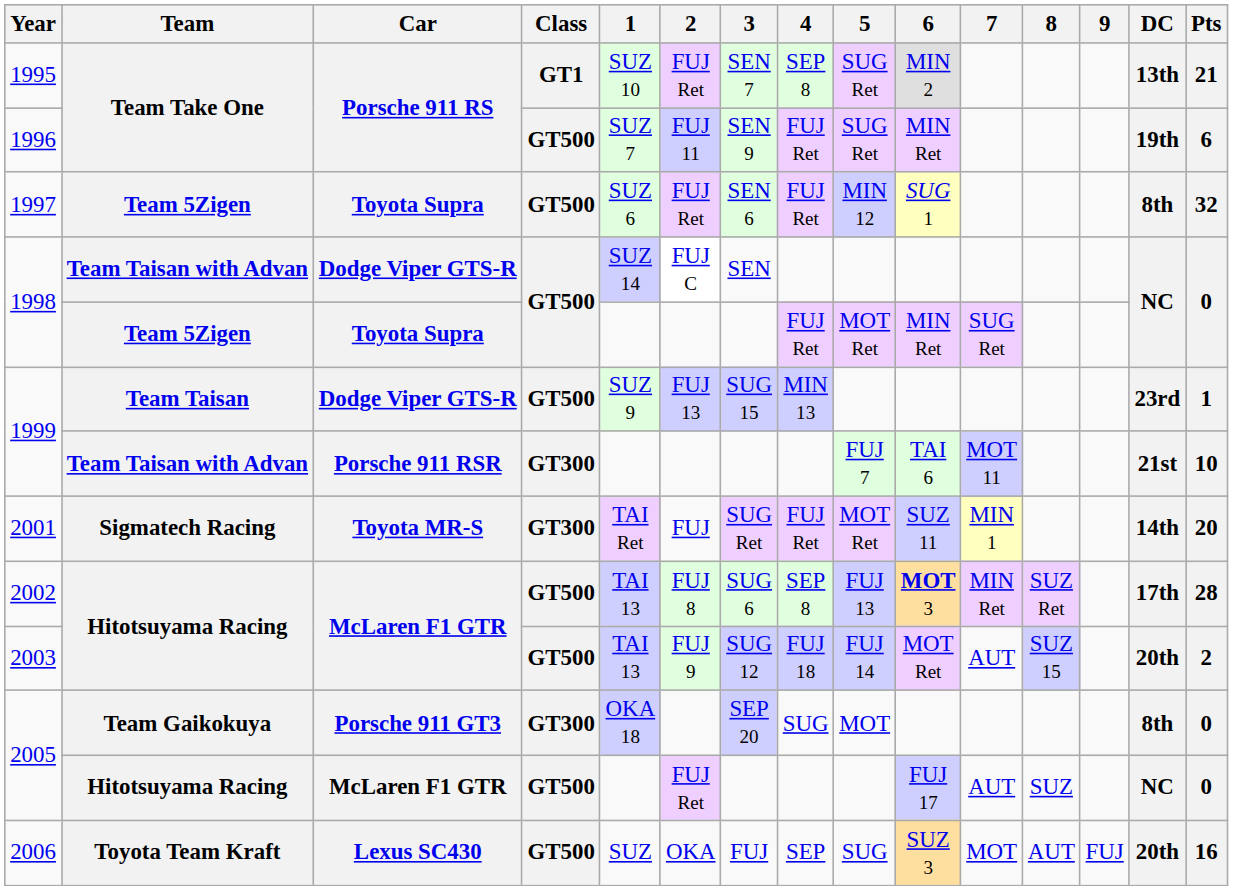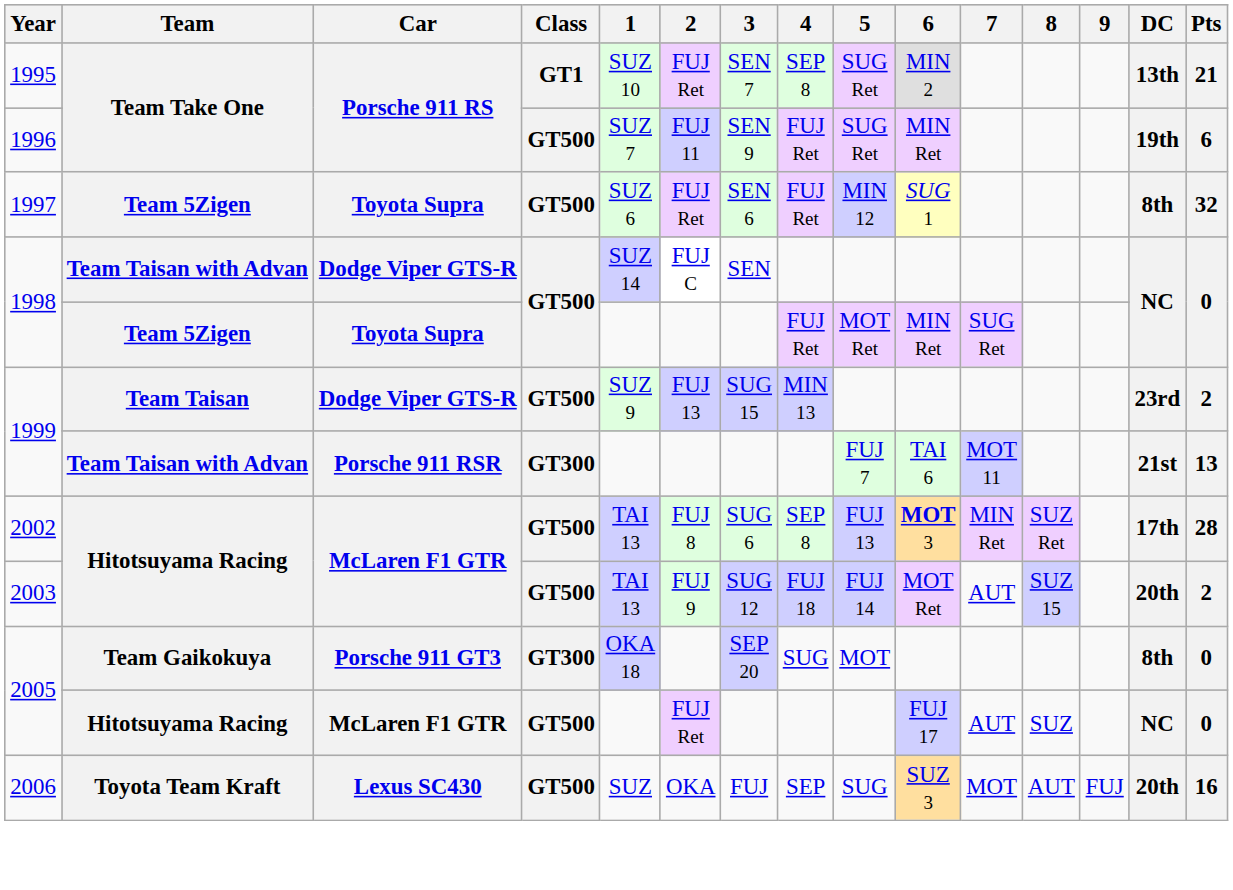 <table class="wikitable" style="text-align:center; font-size:90%">
 <tr>
 <th>Year</th>
 <th>Team</th>
 <th>Car</th>
 <th>Class</th>
 <th>1</th>
 <th>2</th>
 <th>3</th>
 <th>4</th>
 <th>5</th>
 <th>6</th>
 <th>7</th>
 <th>8</th>
 <th>9</th>
 <th>DC</th>
 <th>Pts</th>
 </tr>
 <tr>
 <td><a href='#'>1995</a></td>
 <th rowspan="2">Team Take One</th>
 <th rowspan="2"><a href='#'>Porsche 911 RS</a></th>
 <th>GT1</th>
 <td bgcolor="#DFFFDF"><a href='#'>SUZ</a><br><small>10</small></td>
 <td bgcolor="#EFCFFF"><a href='#'>FUJ</a><br><small>Ret</small></td>
 <td bgcolor="#DFFFDF"><a href='#'>SEN</a><br><small>7</small></td>
 <td bgcolor="#DFFFDF"><a href='#'>SEP</a><br><small>8</small></td>
 <td bgcolor="#EFCFFF"><a href='#'>SUG</a><br><small>Ret</small></td>
 <td bgcolor="#DFDFDF"><a href='#'>MIN</a><br><small>2</small></td>
 <td></td>
 <td></td>
 <td></td>
 <th>13th</th>
 <th>21</th>
 </tr>
 <tr>
 <td><a href='#'>1996</a></td>
 <th>GT500</th>
 <td bgcolor="#DFFFDF"><a href='#'>SUZ</a><br><small>7</small></td>
 <td bgcolor="#CFCFFF"><a href='#'>FUJ</a><br><small>11</small></td>
 <td bgcolor="#DFFFDF"><a href='#'>SEN</a><br><small>9</small></td>
 <td bgcolor="#EFCFFF"><a href='#'>FUJ</a><br><small>Ret</small></td>
 <td bgcolor="#EFCFFF"><a href='#'>SUG</a><br><small>Ret</small></td>
 <td bgcolor="#EFCFFF"><a href='#'>MIN</a><br><small>Ret</small></td>
 <td></td>
 <td></td>
 <td></td>
 <th>19th</th>
 <th>6</th>
 </tr>
 <tr>
 <td><a href='#'>1997</a></td>
 <th><a href='#'>Team 5Zigen</a></th>
 <th><a href='#'>Toyota Supra</a></th>
 <th>GT500</th>
 <td bgcolor="#DFFFDF"><a href='#'>SUZ</a><br><small>6</small></td>
 <td bgcolor="#EFCFFF"><a href='#'>FUJ</a><br><small>Ret</small></td>
 <td bgcolor="#DFFFDF"><a href='#'>SEN</a><br><small>6</small></td>
 <td bgcolor="#EFCFFF"><a href='#'>FUJ</a><br><small>Ret</small></td>
 <td bgcolor="#CFCFFF"><a href='#'>MIN</a><br><small>12</small></td>
 <td bgcolor="#FFFFBF"><em><a href='#'>SUG</a></em><br><small>1</small></td>
 <td></td>
 <td></td>
 <td></td>
 <th>8th</th>
 <th>32</th>
 </tr>
 <tr>
 <td rowspan="2"><a href='#'>1998</a></td>
 <th><a href='#'>Team Taisan with Advan</a></th>
 <th><a href='#'>Dodge Viper GTS-R</a></th>
 <th rowspan="2">GT500</th>
 <td bgcolor="#CFCFFF"><a href='#'>SUZ</a><br><small>14</small></td>
 <td bgcolor="#FFFFFF"><a href='#'>FUJ</a><br><small>C</small></td>
 <td><a href='#'>SEN</a></td>
 <td></td>
 <td></td>
 <td></td>
 <td></td>
 <td></td>
 <td></td>
 <th rowspan="2">NC</th>
 <th rowspan="2">0</th>
 </tr>
 <tr>
 <th><a href='#'>Team 5Zigen</a></th>
 <th><a href='#'>Toyota Supra</a></th>
 <td></td>
 <td></td>
 <td></td>
 <td bgcolor="#EFCFFF"><a href='#'>FUJ</a><br><small>Ret</small></td>
 <td bgcolor="#EFCFFF"><a href='#'>MOT</a><br><small>Ret</small></td>
 <td bgcolor="#EFCFFF"><a href='#'>MIN</a><br><small>Ret</small></td>
 <td bgcolor="#EFCFFF"><a href='#'>SUG</a><br><small>Ret</small></td>
 <td></td>
 <td></td>
 </tr>
 <tr>
 <td rowspan="2"><a href='#'>1999</a></td>
 <th><a href='#'>Team Taisan</a></th>
 <th><a href='#'>Dodge Viper GTS-R</a></th>
 <th>GT500</th>
 <td bgcolor="#DFFFDF"><a href='#'>SUZ</a><br><small>9</small></td>
 <td bgcolor="#CFCFFF"><a href='#'>FUJ</a><br><small>13</small></td>
 <td bgcolor="#CFCFFF"><a href='#'>SUG</a><br><small>15</small></td>
 <td bgcolor="#CFCFFF"><a href='#'>MIN</a><br><small>13</small></td>
 <td></td>
 <td></td>
 <td></td>
 <td></td>
 <td></td>
 <th>23rd</th>
-<th>1</th>
+<th>2</th>
 </tr>
 <tr>
 <th><a href='#'>Team Taisan with Advan</a></th>
 <th><a href='#'>Porsche 911 RSR</a></th>
 <th>GT300</th>
 <td></td>
 <td></td>
 <td></td>
 <td></td>
 <td bgcolor="#DFFFDF"><a href='#'>FUJ</a><br><small>7</small></td>
 <td bgcolor="#DFFFDF"><a href='#'>TAI</a><br><small>6</small></td>
 <td bgcolor="#CFCFFF"><a href='#'>MOT</a><br><small>11</small></td>
 <td></td>
 <td></td>
 <th>21st</th>
-<th>10</th>
-</tr>
-<tr>
-<td><a href='#'>2001</a></td>
-<th>Sigmatech Racing</th>
-<th><a href='#'>Toyota MR-S</a></th>
-<th>GT300</th>
-<td bgcolor="#EFCFFF"><a href='#'>TAI</a><br><small>Ret</small></td>
-<td><a href='#'>FUJ</a></td>
-<td bgcolor="#EFCFFF"><a href='#'>SUG</a><br><small>Ret</small></td>
-<td bgcolor="#EFCFFF"><a href='#'>FUJ</a><br><small>Ret</small></td>
-<td bgcolor="#EFCFFF"><a href='#'>MOT</a><br><small>Ret</small></td>
-<td bgcolor="#CFCFFF"><a href='#'>SUZ</a><br><small>11</small></td>
-<td bgcolor="#FFFFBF"><a href='#'>MIN</a><br><small>1</small></td>
-<td></td>
-<td></td>
-<th>14th</th>
-<th>20</th>
+<th>13</th>
 </tr>
 <tr>
 <td><a href='#'>2002</a></td>
 <th rowspan="2">Hitotsuyama Racing</th>
 <th rowspan="2"><a href='#'>McLaren F1 GTR</a></th>
 <th>GT500</th>
 <td bgcolor="#CFCFFF"><a href='#'>TAI</a><br><small>13</small></td>
 <td bgcolor="#DFFFDF"><a href='#'>FUJ</a><br><small>8</small></td>
 <td bgcolor="#DFFFDF"><a href='#'>SUG</a><br><small>6</small></td>
 <td bgcolor="#DFFFDF"><a href='#'>SEP</a><br><small>8</small></td>
 <td bgcolor="#CFCFFF"><a href='#'>FUJ</a><br><small>13</small></td>
 <td bgcolor="FFDF9F"><strong><a href='#'>MOT</a></strong><br><small>3</small></td>
 <td bgcolor="#EFCFFF"><a href='#'>MIN</a><br><small>Ret</small></td>
 <td bgcolor="#EFCFFF"><a href='#'>SUZ</a><br><small>Ret</small></td>
 <td></td>
 <th>17th</th>
 <th>28</th>
 </tr>
 <tr>
 <td><a href='#'>2003</a></td>
 <th>GT500</th>
 <td bgcolor="#CFCFFF"><a href='#'>TAI</a><br><small>13</small></td>
 <td bgcolor="#DFFFDF"><a href='#'>FUJ</a><br><small>9</small></td>
 <td bgcolor="#CFCFFF"><a href='#'>SUG</a><br><small>12</small></td>
 <td bgcolor="#CFCFFF"><a href='#'>FUJ</a><br><small>18</small></td>
 <td bgcolor="#CFCFFF"><a href='#'>FUJ</a><br><small>14</small></td>
 <td bgcolor="#EFCFFF"><a href='#'>MOT</a><br><small>Ret</small></td>
 <td><a href='#'>AUT</a></td>
 <td bgcolor="#CFCFFF"><a href='#'>SUZ</a><br><small>15</small></td>
 <td></td>
 <th>20th</th>
 <th>2</th>
 </tr>
 <tr>
 <td rowspan="2"><a href='#'>2005</a></td>
 <th>Team Gaikokuya</th>
 <th><a href='#'>Porsche 911 GT3</a></th>
 <th>GT300</th>
 <td bgcolor="#CFCFFF"><a href='#'>OKA</a><br><small>18</small></td>
 <td></td>
 <td bgcolor="#CFCFFF"><a href='#'>SEP</a><br><small>20</small></td>
 <td><a href='#'>SUG</a></td>
 <td><a href='#'>MOT</a></td>
 <td></td>
 <td></td>
 <td></td>
 <td></td>
 <th>8th</th>
 <th>0</th>
 </tr>
 <tr>
 <th>Hitotsuyama Racing</th>
 <th>McLaren F1 GTR</th>
 <th>GT500</th>
 <td></td>
 <td bgcolor="#EFCFFF"><a href='#'>FUJ</a><br><small>Ret</small></td>
 <td></td>
 <td></td>
 <td></td>
 <td bgcolor="#CFCFFF"><a href='#'>FUJ</a><br><small>17</small></td>
 <td><a href='#'>AUT</a></td>
 <td><a href='#'>SUZ</a></td>
 <td></td>
 <th>NC</th>
 <th>0</th>
 </tr>
 <tr>
 <td><a href='#'>2006</a></td>
 <th>Toyota Team Kraft</th>
 <th><a href='#'>Lexus SC430</a></th>
 <th>GT500</th>
 <td><a href='#'>SUZ</a></td>
 <td><a href='#'>OKA</a></td>
 <td><a href='#'>FUJ</a></td>
 <td><a href='#'>SEP</a></td>
 <td><a href='#'>SUG</a></td>
 <td bgcolor="#FFDF9F"><a href='#'>SUZ</a><br><small>3</small></td>
 <td><a href='#'>MOT</a></td>
 <td><a href='#'>AUT</a></td>
 <td><a href='#'>FUJ</a></td>
 <th>20th</th>
 <th>16</th>
 </tr>
 </table>
